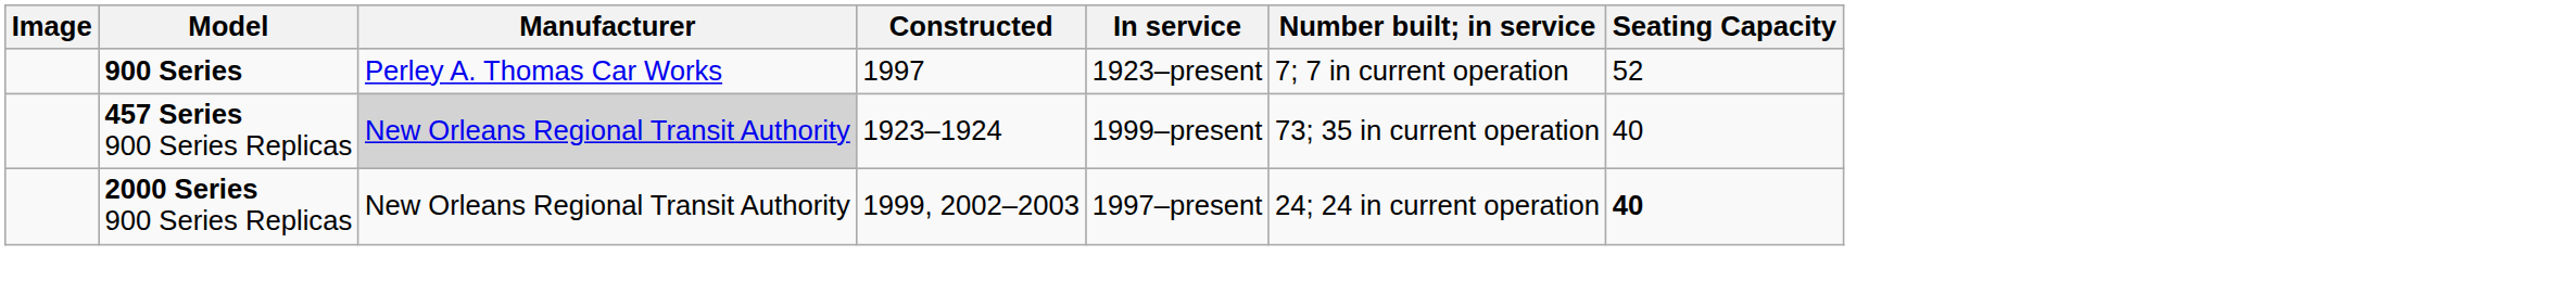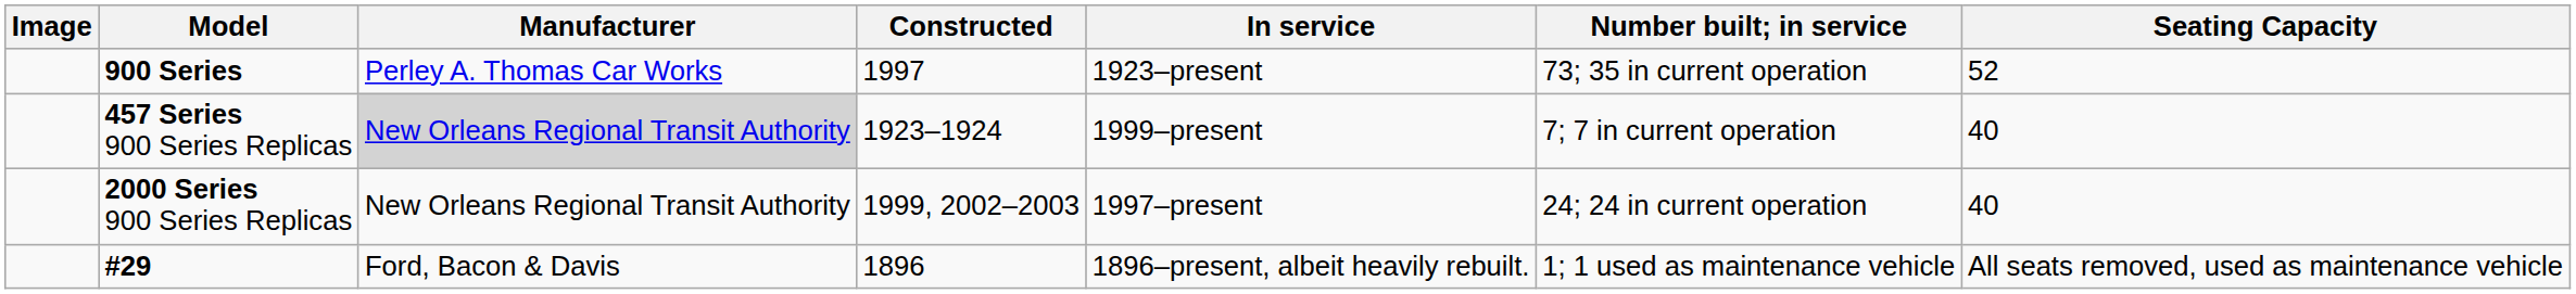 <table class="wikitable">
 <tr>
 <th>Image</th>
 <th>Model</th>
 <th>Manufacturer</th>
 <th>Constructed</th>
 <th>In service</th>
 <th>Number built; in service</th>
 <th>Seating Capacity</th>
 </tr>
 <tr>
 <td></td>
 <td><strong>900 Series</strong></td>
 <td><a href='#'>Perley A. Thomas Car Works</a></td>
 <td>1997</td>
 <td>1923–present</td>
-<td>7; 7 in current operation</td>
+<td>73; 35 in current operation</td>
 <td>52</td>
 </tr>
 <tr>
 <td></td>
 <td><strong>457 Series</strong><br>900 Series Replicas</td>
 <td style="background: lightgrey;"><a href='#'>New Orleans Regional Transit Authority</a></td>
 <td>1923–1924</td>
 <td>1999–present</td>
-<td>73; 35 in current operation</td>
+<td>7; 7 in current operation</td>
 <td>40</td>
 </tr>
 <tr>
 <td></td>
 <td><strong>2000 Series</strong><br>900 Series Replicas</td>
 <td>New Orleans Regional Transit Authority</td>
 <td>1999, 2002–2003</td>
 <td>1997–present</td>
 <td>24; 24 in current operation</td>
-<td><strong>40</strong></td>
+<td>40</td>
+</tr>
+<tr>
+<td></td>
+<td><strong>#29</strong></td>
+<td>Ford, Bacon & Davis</td>
+<td>1896</td>
+<td>1896–present, albeit heavily rebuilt.</td>
+<td>1; 1 used as maintenance vehicle</td>
+<td>All seats removed, used as maintenance vehicle</td>
 </tr>
 </table>
